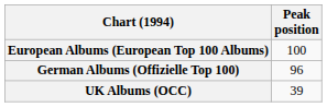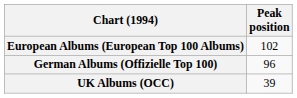 <table class="wikitable sortable plainrowheaders" style="text-align:center">
 <tr>
 <th>Chart (1994)</th>
 <th>Peak<br>position</th>
 </tr>
 <tr>
 <th scope="row">European Albums (European Top 100 Albums)</th>
-<td>100</td>
+<td>102</td>
 </tr>
 <tr>
 <th scope="row">German Albums (Offizielle Top 100)</th>
 <td>96</td>
 </tr>
 <tr>
 <th scope="row">UK Albums (OCC)</th>
 <td>39</td>
 </tr>
 </table>
